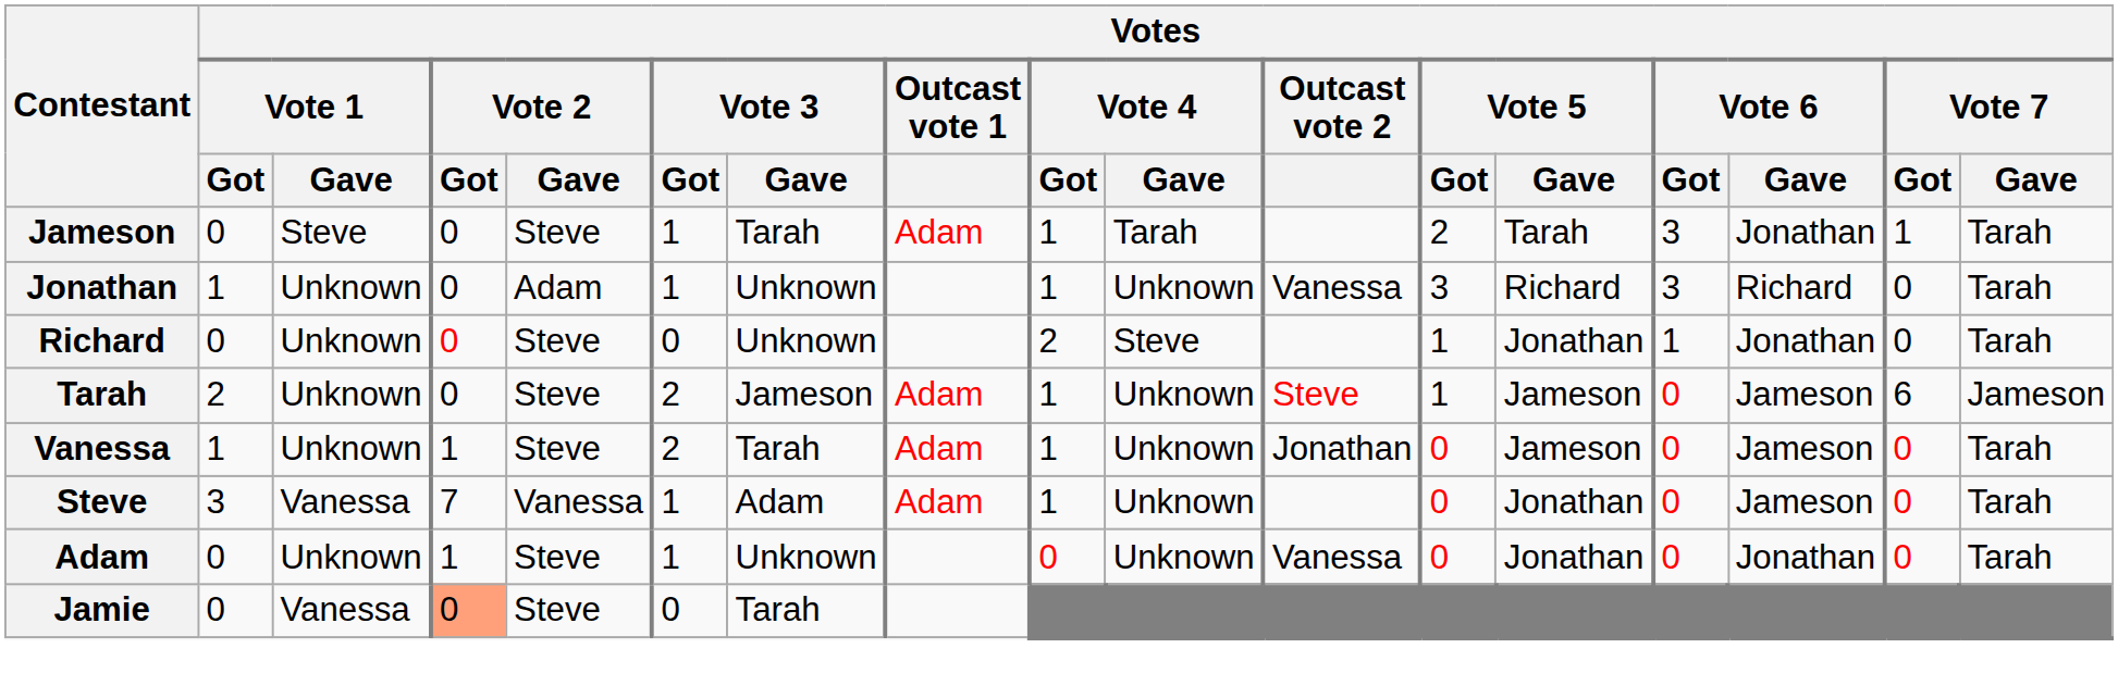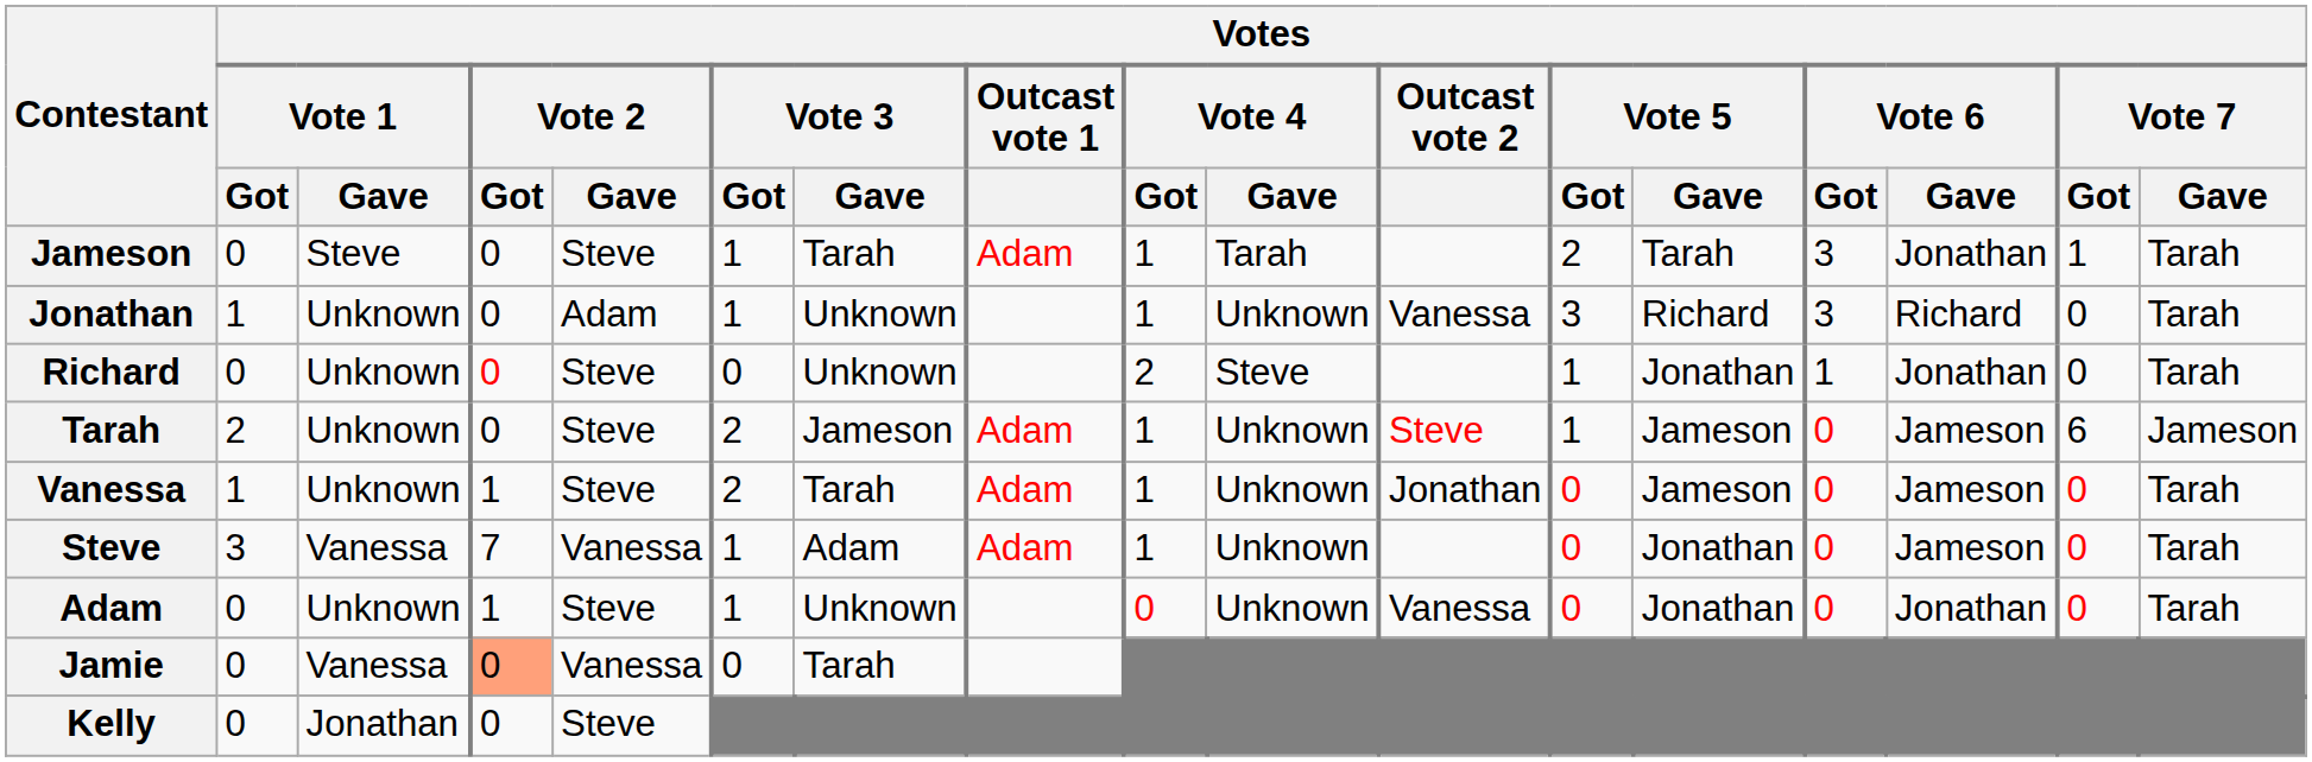 <table class="wikitable">
 <tr>
 <th rowspan="3">Contestant</th>
 <th colspan="16" style="border-bottom:2px solid gray;">Votes</th>
 </tr>
 <tr>
 <th colspan="2">Vote 1</th>
 <th colspan="2" style="border-left:2px solid gray;">Vote 2</th>
 <th colspan="2" style="border-left:2px solid gray;">Vote 3</th>
 <th style="border-left:2px solid gray;">Outcast<br>vote 1</th>
 <th colspan="2" style="border-left:2px solid gray;">Vote 4</th>
 <th style="border-left:2px solid gray;">Outcast<br>vote 2</th>
 <th colspan="2" style="border-left:2px solid gray;">Vote 5</th>
 <th colspan="2" style="border-left:2px solid gray;">Vote 6</th>
 <th colspan="2" style="border-left:2px solid gray;">Vote 7</th>
 </tr>
 <tr>
 <th>Got</th>
 <th>Gave</th>
 <th style="border-left:2px solid gray;">Got</th>
 <th>Gave</th>
 <th style="border-left:2px solid gray;">Got</th>
 <th>Gave</th>
 <th style="border-left:2px solid gray;"></th>
 <th style="border-left:2px solid gray;">Got</th>
 <th>Gave</th>
 <th style="border-left:2px solid gray;"></th>
 <th style="border-left:2px solid gray;">Got</th>
 <th>Gave</th>
 <th style="border-left:2px solid gray;">Got</th>
 <th>Gave</th>
 <th style="border-left:2px solid gray;">Got</th>
 <th>Gave</th>
 </tr>
 <tr>
 <th>Jameson</th>
 <td>0</td>
 <td>Steve</td>
 <td style="border-left:2px solid gray;">0</td>
 <td>Steve</td>
 <td style="border-left:2px solid gray;">1</td>
 <td>Tarah</td>
 <td style="border-left:2px solid gray; color:red;">Adam</td>
 <td style="border-left:2px solid gray;">1</td>
 <td>Tarah</td>
 <td style="border-left:2px solid gray;"></td>
 <td style="border-left:2px solid gray;">2</td>
 <td>Tarah</td>
 <td style="border-left:2px solid gray;">3</td>
 <td>Jonathan</td>
 <td style="border-left:2px solid gray;">1</td>
 <td>Tarah</td>
 </tr>
 <tr>
 <th>Jonathan</th>
 <td>1</td>
 <td>Unknown</td>
 <td style="border-left:2px solid gray;">0</td>
 <td>Adam</td>
 <td style="border-left:2px solid gray;">1</td>
 <td>Unknown</td>
 <td style="border-left:2px solid gray;"></td>
 <td style="border-left:2px solid gray;">1</td>
 <td>Unknown</td>
 <td style="border-left:2px solid gray;">Vanessa</td>
 <td style="border-left:2px solid gray;">3</td>
 <td>Richard</td>
 <td style="border-left:2px solid gray;">3</td>
 <td>Richard</td>
 <td style="border-left:2px solid gray;">0</td>
 <td>Tarah</td>
 </tr>
 <tr>
 <th>Richard</th>
 <td>0</td>
 <td>Unknown</td>
 <td style="border-left:2px solid gray; color:red;">0</td>
 <td>Steve</td>
 <td style="border-left:2px solid gray;">0</td>
 <td>Unknown</td>
 <td style="border-left:2px solid gray;"></td>
 <td style="border-left:2px solid gray;">2</td>
 <td>Steve</td>
 <td style="border-left:2px solid gray;"></td>
 <td style="border-left:2px solid gray;">1</td>
 <td>Jonathan</td>
 <td style="border-left:2px solid gray;">1</td>
 <td>Jonathan</td>
 <td style="border-left:2px solid gray;">0</td>
 <td>Tarah</td>
 </tr>
 <tr>
 <th>Tarah</th>
 <td>2</td>
 <td>Unknown</td>
 <td style="border-left:2px solid gray;">0</td>
 <td>Steve</td>
 <td style="border-left:2px solid gray;">2</td>
 <td>Jameson</td>
 <td style="border-left:2px solid gray; color:red;">Adam</td>
 <td style="border-left:2px solid gray;">1</td>
 <td>Unknown</td>
 <td style="border-left:2px solid gray; color:red;">Steve</td>
 <td style="border-left:2px solid gray;">1</td>
 <td>Jameson</td>
 <td style="border-left:2px solid gray; color:red;">0</td>
 <td>Jameson</td>
 <td style="border-left:2px solid gray;">6</td>
 <td>Jameson</td>
 </tr>
 <tr>
 <th>Vanessa</th>
 <td>1</td>
 <td>Unknown</td>
 <td style="border-left:2px solid gray;">1</td>
 <td>Steve</td>
 <td style="border-left:2px solid gray;">2</td>
 <td>Tarah</td>
 <td style="border-left:2px solid gray; color:red;">Adam</td>
 <td style="border-left:2px solid gray;">1</td>
 <td>Unknown</td>
 <td style="border-left:2px solid gray;">Jonathan</td>
 <td style="border-left:2px solid gray; color:red;">0</td>
 <td>Jameson</td>
 <td style="border-left:2px solid gray; color:red;">0</td>
 <td>Jameson</td>
 <td style="border-left:2px solid gray; color:red;">0</td>
 <td>Tarah</td>
 </tr>
 <tr>
 <th>Steve</th>
 <td>3</td>
 <td>Vanessa</td>
 <td style="border-left:2px solid gray;">7</td>
 <td>Vanessa</td>
 <td style="border-left:2px solid gray;">1</td>
 <td>Adam</td>
 <td style="border-left:2px solid gray; color:red;">Adam</td>
 <td style="border-left:2px solid gray;">1</td>
 <td>Unknown</td>
 <td style="border-left:2px solid gray;"></td>
 <td style="border-left:2px solid gray; color:red;">0</td>
 <td>Jonathan</td>
 <td style="border-left:2px solid gray; color:red;">0</td>
 <td>Jameson</td>
 <td style="border-left:2px solid gray; color:red;">0</td>
 <td>Tarah</td>
 </tr>
 <tr>
 <th>Adam</th>
 <td>0</td>
 <td>Unknown</td>
 <td style="border-left:2px solid gray;">1</td>
 <td>Steve</td>
 <td style="border-left:2px solid gray;">1</td>
 <td>Unknown</td>
 <td style="border-left:2px solid gray;"></td>
 <td style="border-left:2px solid gray; color:red;">0</td>
 <td>Unknown</td>
 <td style="border-left:2px solid gray;">Vanessa</td>
 <td style="border-left:2px solid gray; color:red;">0</td>
 <td>Jonathan</td>
 <td style="border-left:2px solid gray; color:red;">0</td>
 <td>Jonathan</td>
 <td style="border-left:2px solid gray; color:red;">0</td>
 <td>Tarah</td>
 </tr>
 <tr>
 <th>Jamie</th>
 <td>0</td>
 <td>Vanessa</td>
 <td style="background: lightsalmon; border-left:2px solid gray;">0</td>
-<td>Steve</td>
+<td>Vanessa</td>
 <td style="border-left:2px solid gray;">0</td>
 <td>Tarah</td>
 <td style="border-left:2px solid gray;"></td>
 <td style="border-left:2px solid gray; border-bottom:2px solid gray; background:gray;"></td>
 <td style="border-left:2px solid gray; border-bottom:2px solid gray; background:gray;"></td>
 <td style="border-left:2px solid gray; border-bottom:2px solid gray; background:gray;"></td>
 <td style="border-left:2px solid gray; border-bottom:2px solid gray; background:gray;"></td>
 <td style="border-left:2px solid gray; border-bottom:2px solid gray; background:gray;"></td>
 <td style="border-left:2px solid gray; border-bottom:2px solid gray; background:gray;"></td>
 <td style="border-left:2px solid gray; border-bottom:2px solid gray; background:gray;"></td>
 <td style="border-left:2px solid gray; border-bottom:2px solid gray; background:gray;"></td>
 <td style="border-left:2px solid gray; border-bottom:2px solid gray; background:gray;"></td>
 </tr>
+<tr>
+<th>Kelly</th>
+<td>0</td>
+<td>Jonathan</td>
+<td style="border-left:2px solid gray;">0</td>
+<td>Steve</td>
+<td style="border-left:2px solid gray; background:gray;"></td>
+<td style="border-left:2px solid gray; background:gray;"></td>
+<td style="border-left:2px solid gray; background:gray;"></td>
+<td style="border-left:2px solid gray; background:gray;"></td>
+<td style="border-left:2px solid gray; background:gray;"></td>
+<td style="border-left:2px solid gray; background:gray;"></td>
+<td style="border-left:2px solid gray; background:gray;"></td>
+<td style="border-left:2px solid gray; background:gray;"></td>
+<td style="border-left:2px solid gray; background:gray;"></td>
+<td style="border-left:2px solid gray; background:gray;"></td>
+<td style="border-left:2px solid gray; background:gray;"></td>
+<td style="border-left:2px solid gray; background:gray;"></td>
+</tr>
 </table>
